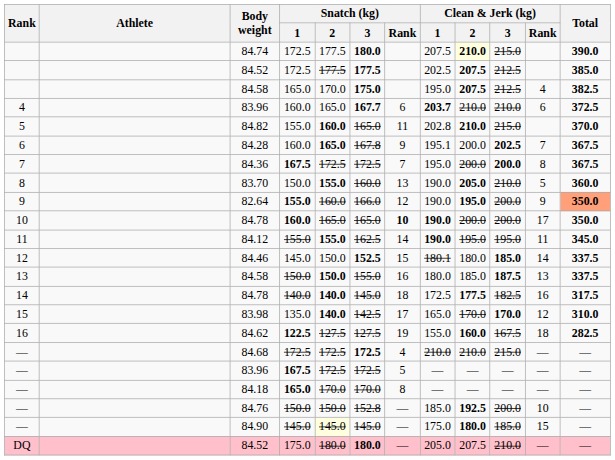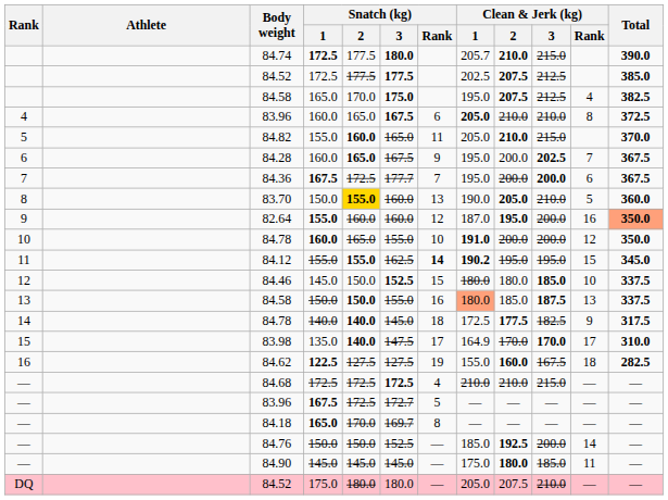 <table class = "wikitable" style="text-align:center;">
 <tr>
 <th rowspan=2 width=40>Rank</th>
 <th rowspan=2 width=250>Athlete</th>
 <th rowspan=2 width=60>Body weight</th>
 <th colspan=4>Snatch (kg)</th>
 <th colspan=4>Clean & Jerk (kg)</th>
 <th rowspan=2 width=60>Total</th>
 </tr>
 <tr>
 <th width=40>1</th>
 <th width=40>2</th>
 <th width=40>3</th>
 <th width=40>Rank</th>
 <th width=40>1</th>
 <th width=40>2</th>
 <th width=40>3</th>
 <th width=40>Rank</th>
 </tr>
 <tr>
 <td></td>
 <td align=left></td>
 <td>84.74</td>
-<td>172.5</td>
+<td><strong>172.5</strong></td>
 <td>177.5</td>
 <td><strong>180.0</strong></td>
 <td></td>
-<td>207.5</td>
-<td style="background: lightyellow;"><strong>210.0</strong></td>
+<td>205.7</td>
+<td><strong>210.0</strong></td>
 <td><s>215.0 </s></td>
 <td></td>
 <td><strong>390.0</strong></td>
 </tr>
 <tr>
 <td></td>
 <td align=left></td>
 <td>84.52</td>
 <td>172.5</td>
 <td><s>177.5 </s></td>
 <td><strong>177.5</strong></td>
 <td></td>
 <td>202.5</td>
 <td><strong>207.5</strong></td>
 <td><s>212.5 </s></td>
 <td></td>
 <td><strong>385.0</strong></td>
 </tr>
 <tr>
 <td></td>
 <td align=left></td>
 <td>84.58</td>
 <td>165.0</td>
 <td>170.0</td>
 <td><strong>175.0</strong></td>
 <td></td>
 <td>195.0</td>
 <td><strong>207.5</strong></td>
 <td><s>212.5 </s></td>
 <td>4</td>
 <td><strong>382.5</strong></td>
 </tr>
 <tr>
 <td>4</td>
 <td align=left></td>
 <td>83.96</td>
 <td>160.0</td>
 <td>165.0</td>
-<td><strong>167.7</strong></td>
+<td><strong>167.5</strong></td>
 <td>6</td>
-<td><strong>203.7</strong></td>
+<td><strong>205.0</strong></td>
 <td><s>210.0 </s></td>
 <td><s>210.0 </s></td>
-<td>6</td>
+<td>8</td>
 <td><strong>372.5</strong></td>
 </tr>
 <tr>
 <td>5</td>
 <td align=left></td>
 <td>84.82</td>
 <td>155.0</td>
 <td><strong>160.0</strong></td>
 <td><s>165.0 </s></td>
 <td>11</td>
-<td>202.8</td>
+<td>205.0</td>
 <td><strong>210.0</strong></td>
 <td><s>215.0 </s></td>
 <td></td>
 <td><strong>370.0</strong></td>
 </tr>
 <tr>
 <td>6</td>
 <td align=left></td>
 <td>84.28</td>
 <td>160.0</td>
 <td><strong>165.0</strong></td>
-<td><s>167.8 </s></td>
+<td><s>167.5 </s></td>
 <td>9</td>
-<td>195.1</td>
+<td>195.0</td>
 <td>200.0</td>
 <td><strong>202.5</strong></td>
 <td>7</td>
 <td><strong>367.5</strong></td>
 </tr>
 <tr>
 <td>7</td>
 <td align=left></td>
 <td>84.36</td>
 <td><strong>167.5</strong></td>
 <td><s>172.5 </s></td>
-<td><s>172.5 </s></td>
+<td><s>177.7 </s></td>
 <td>7</td>
 <td>195.0</td>
 <td><s>200.0 </s></td>
 <td><strong>200.0</strong></td>
-<td>8</td>
+<td>6</td>
 <td><strong>367.5</strong></td>
 </tr>
 <tr>
 <td>8</td>
 <td align=left></td>
 <td>83.70</td>
 <td>150.0</td>
-<td><strong>155.0</strong></td>
+<td style="background: gold;"><strong>155.0</strong></td>
 <td><s>160.0 </s></td>
 <td>13</td>
 <td>190.0</td>
 <td><strong>205.0</strong></td>
 <td><s>210.0 </s></td>
 <td>5</td>
 <td><strong>360.0</strong></td>
 </tr>
 <tr>
 <td>9</td>
 <td align=left></td>
 <td>82.64</td>
 <td><strong>155.0</strong></td>
 <td><s>160.0 </s></td>
-<td><s>166.0 </s></td>
+<td><s>160.0 </s></td>
 <td>12</td>
-<td>190.0</td>
+<td>187.0</td>
 <td><strong>195.0</strong></td>
 <td><s>200.0 </s></td>
-<td>9</td>
+<td>16</td>
 <td style="background: lightsalmon;"><strong>350.0</strong></td>
 </tr>
 <tr>
 <td>10</td>
 <td align=left></td>
 <td>84.78</td>
 <td><strong>160.0</strong></td>
 <td><s>165.0 </s></td>
-<td><s>165.0 </s></td>
-<td><strong>10</strong></td>
-<td><strong>190.0</strong></td>
+<td><s>155.0 </s></td>
+<td>10</td>
+<td><strong>191.0</strong></td>
 <td><s>200.0 </s></td>
 <td><s>200.0 </s></td>
-<td>17</td>
+<td>12</td>
 <td><strong>350.0</strong></td>
 </tr>
 <tr>
 <td>11</td>
 <td align=left></td>
 <td>84.12</td>
 <td><s>155.0 </s></td>
 <td><strong>155.0</strong></td>
 <td><s>162.5 </s></td>
-<td>14</td>
-<td><strong>190.0</strong></td>
+<td><strong>14</strong></td>
+<td><strong>190.2</strong></td>
 <td><s>195.0 </s></td>
 <td><s>195.0 </s></td>
-<td>11</td>
+<td>15</td>
 <td><strong>345.0</strong></td>
 </tr>
 <tr>
 <td>12</td>
 <td align=left></td>
 <td>84.46</td>
 <td>145.0</td>
 <td>150.0</td>
 <td><strong>152.5</strong></td>
 <td>15</td>
-<td><s>180.1 </s></td>
+<td><s>180.0 </s></td>
 <td>180.0</td>
 <td><strong>185.0</strong></td>
-<td>14</td>
+<td>10</td>
 <td><strong>337.5</strong></td>
 </tr>
 <tr>
 <td>13</td>
 <td align=left></td>
 <td>84.58</td>
 <td><s>150.0 </s></td>
 <td><strong>150.0</strong></td>
 <td><s>155.0 </s></td>
 <td>16</td>
-<td>180.0</td>
+<td style="background: lightsalmon;">180.0</td>
 <td>185.0</td>
 <td><strong>187.5</strong></td>
 <td>13</td>
 <td><strong>337.5</strong></td>
 </tr>
 <tr>
 <td>14</td>
 <td align=left></td>
 <td>84.78</td>
 <td><s>140.0 </s></td>
 <td><strong>140.0</strong></td>
 <td><s>145.0 </s></td>
 <td>18</td>
 <td>172.5</td>
 <td><strong>177.5</strong></td>
 <td><s>182.5 </s></td>
-<td>16</td>
+<td>9</td>
 <td><strong>317.5</strong></td>
 </tr>
 <tr>
 <td>15</td>
 <td align=left></td>
 <td>83.98</td>
 <td>135.0</td>
 <td><strong>140.0</strong></td>
-<td><s>142.5 </s></td>
+<td><s>147.5 </s></td>
 <td>17</td>
-<td>165.0</td>
+<td>164.9</td>
 <td><s>170.0 </s></td>
 <td><strong>170.0</strong></td>
-<td>12</td>
+<td>17</td>
 <td><strong>310.0</strong></td>
 </tr>
 <tr>
 <td>16</td>
 <td align=left></td>
 <td>84.62</td>
 <td><strong>122.5</strong></td>
 <td><s>127.5 </s></td>
 <td><s>127.5 </s></td>
 <td>19</td>
 <td>155.0</td>
 <td><strong>160.0</strong></td>
 <td><s>167.5 </s></td>
 <td>18</td>
 <td><strong>282.5</strong></td>
 </tr>
 <tr>
 <td>—</td>
 <td align=left></td>
 <td>84.68</td>
 <td><s>172.5 </s></td>
 <td><s>172.5 </s></td>
 <td><strong>172.5</strong></td>
 <td>4</td>
 <td><s>210.0 </s></td>
 <td><s>210.0 </s></td>
 <td><s>215.0 </s></td>
 <td>—</td>
 <td>—</td>
 </tr>
 <tr>
 <td>—</td>
 <td align=left></td>
 <td>83.96</td>
 <td><strong>167.5</strong></td>
 <td><s>172.5 </s></td>
-<td><s>172.5 </s></td>
+<td><s>172.7 </s></td>
 <td>5</td>
 <td>—</td>
 <td>—</td>
 <td>—</td>
 <td>—</td>
 <td>—</td>
 </tr>
 <tr>
 <td>—</td>
 <td align=left></td>
 <td>84.18</td>
 <td><strong>165.0</strong></td>
 <td><s>170.0 </s></td>
-<td><s>170.0 </s></td>
+<td><s>169.7 </s></td>
 <td>8</td>
 <td>—</td>
 <td>—</td>
 <td>—</td>
 <td>—</td>
 <td>—</td>
 </tr>
 <tr>
 <td>—</td>
 <td align=left></td>
 <td>84.76</td>
 <td><s>150.0 </s></td>
 <td><s>150.0 </s></td>
-<td><s>152.8 </s></td>
+<td><s>152.5 </s></td>
 <td>—</td>
 <td>185.0</td>
 <td><strong>192.5</strong></td>
 <td><s>200.0 </s></td>
-<td>10</td>
+<td>14</td>
 <td>—</td>
 </tr>
 <tr>
 <td>—</td>
 <td align=left></td>
 <td>84.90</td>
 <td><s>145.0 </s></td>
-<td style="background: lightyellow;"><s>145.0 </s></td>
+<td><s>145.0 </s></td>
 <td><s>145.0 </s></td>
 <td>—</td>
 <td>175.0</td>
 <td><strong>180.0</strong></td>
 <td><s>185.0 </s></td>
-<td>15</td>
+<td>11</td>
 <td>—</td>
 </tr>
 <tr bgcolor=pink>
 <td>DQ</td>
 <td align=left></td>
 <td>84.52</td>
 <td>175.0</td>
 <td><s>180.0 </s></td>
-<td><strong>180.0</strong></td>
+<td>180.0</td>
 <td>—</td>
 <td>205.0</td>
 <td>207.5</td>
 <td><s>210.0 </s></td>
 <td>—</td>
 <td>—</td>
 </tr>
 </table>
